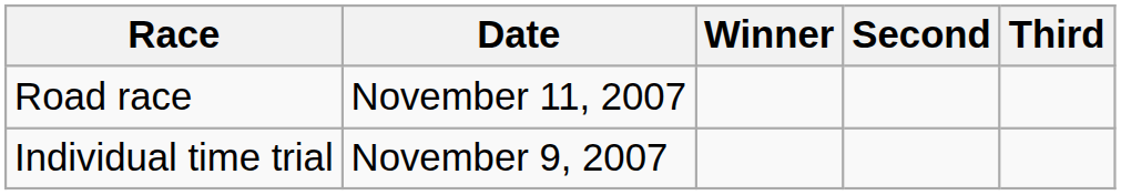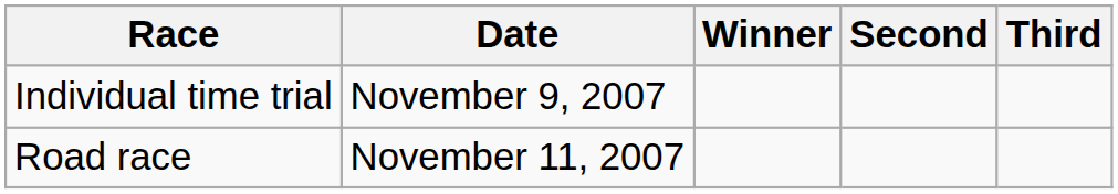 <table class="wikitable">
 <tr>
 <th>Race</th>
 <th>Date</th>
 <th>Winner</th>
 <th>Second</th>
 <th>Third</th>
 </tr>
 <tr>
+<td>Individual time trial</td>
+<td>November 9, 2007</td>
+<td></td>
+<td></td>
+<td></td>
+</tr>
+<tr>
 <td>Road race</td>
 <td>November 11, 2007</td>
 <td></td>
 <td></td>
 <td></td>
 </tr>
-<tr>
-<td>Individual time trial</td>
-<td>November 9, 2007</td>
-<td></td>
-<td></td>
-<td></td>
-</tr>
 </table>
